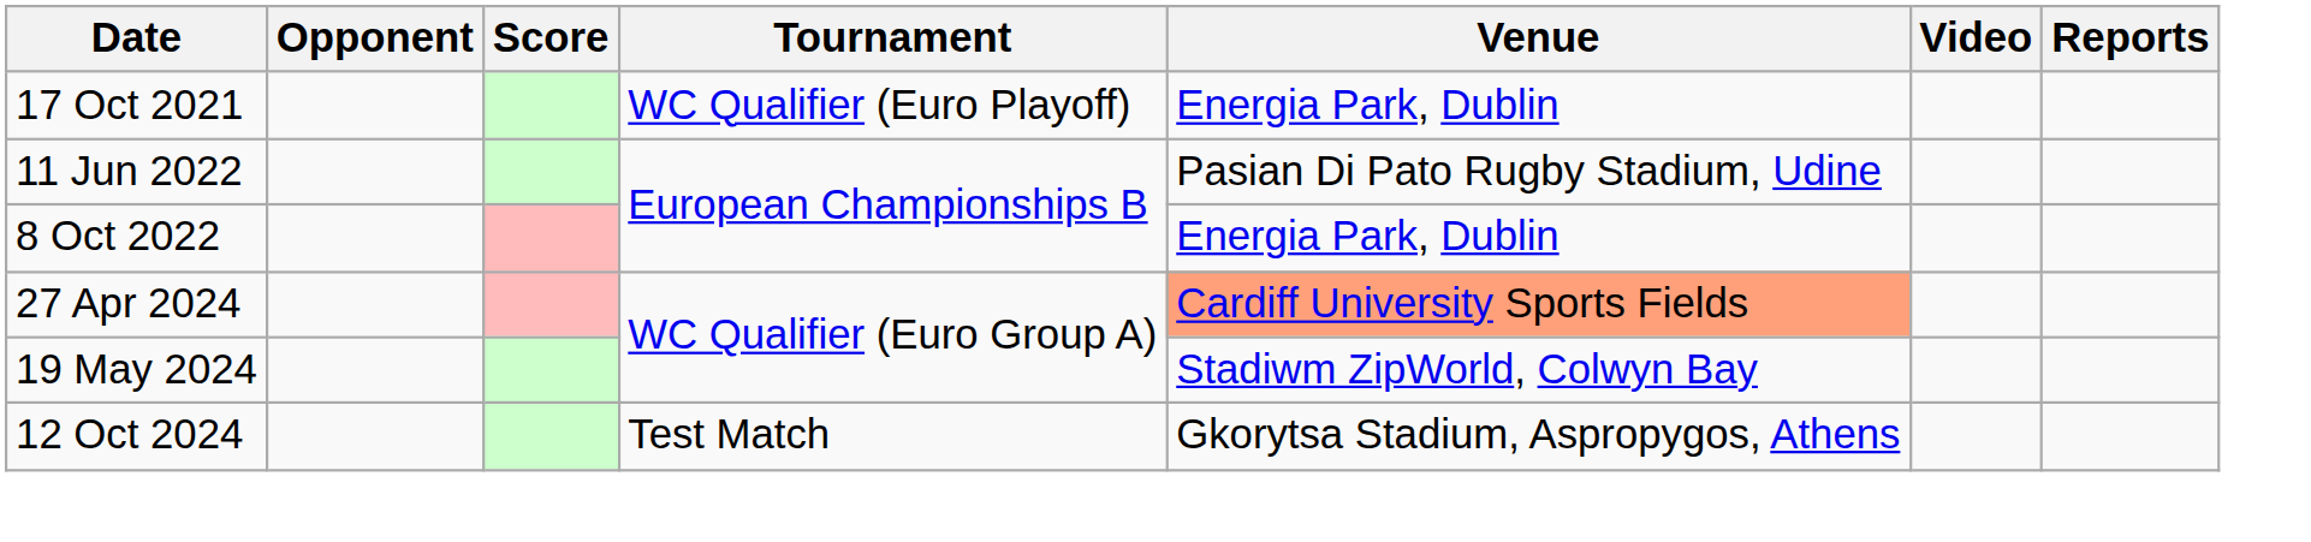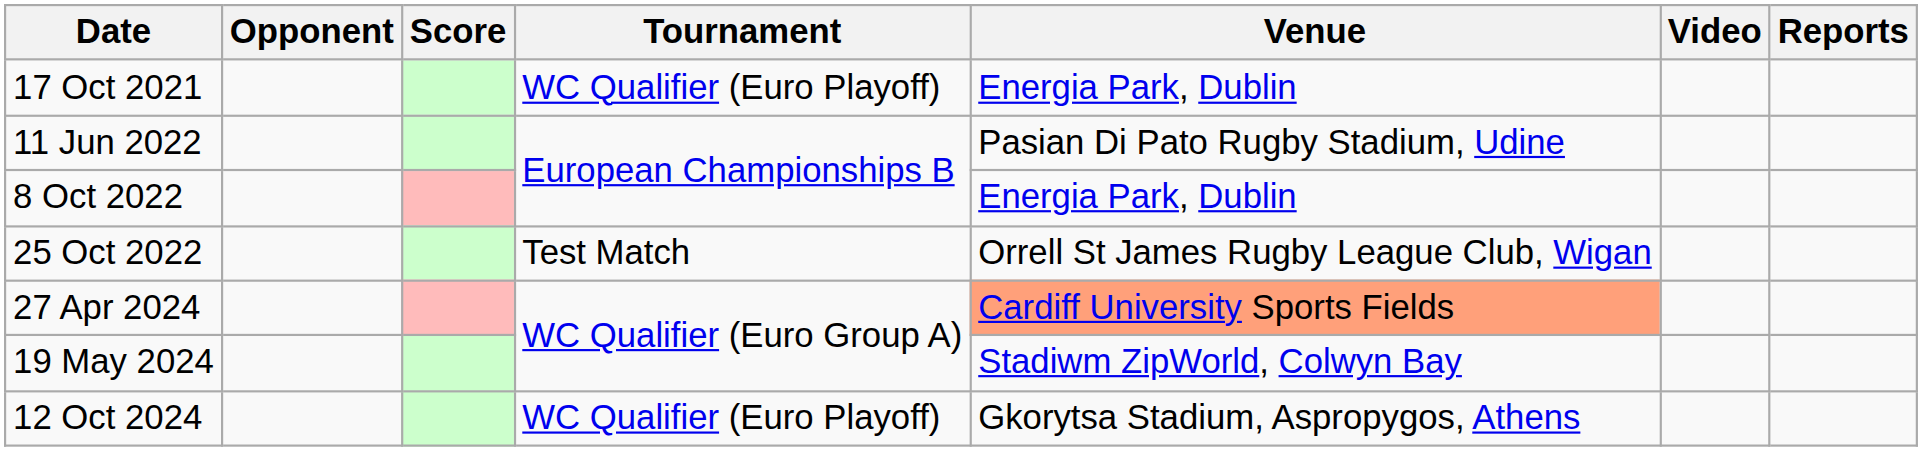 <table class=wikitable>
 <tr>
 <th>Date</th>
 <th>Opponent</th>
 <th>Score</th>
 <th>Tournament</th>
 <th>Venue</th>
 <th>Video</th>
 <th>Reports</th>
 </tr>
 <tr>
 <td>17 Oct 2021</td>
 <td></td>
 <td bgcolor="#CCFFCC"></td>
 <td><a href='#'>WC Qualifier</a> (Euro Playoff)</td>
 <td> <a href='#'>Energia Park</a>, <a href='#'>Dublin</a></td>
 <td align=center></td>
 <td align=center></td>
 </tr>
 <tr>
 <td>11 Jun 2022</td>
 <td></td>
 <td bgcolor="#CCFFCC"></td>
 <td rowspan=2><a href='#'>European Championships B</a></td>
 <td> Pasian Di Pato Rugby Stadium, <a href='#'>Udine</a></td>
 <td align=center></td>
 <td align=center></td>
 </tr>
 <tr>
 <td>8 Oct 2022</td>
 <td></td>
 <td bgcolor="#FFBBBB"></td>
 <td> <a href='#'>Energia Park</a>, <a href='#'>Dublin</a></td>
 <td align=center></td>
 <td align=center></td>
 </tr>
 <tr>
+<td>25 Oct 2022</td>
+<td></td>
+<td bgcolor="#CCFFCC"></td>
+<td>Test Match</td>
+<td> Orrell St James Rugby League Club, <a href='#'>Wigan</a></td>
+<td align=center></td>
+<td align=center></td>
+</tr>
+<tr>
 <td>27 Apr 2024</td>
 <td></td>
 <td bgcolor="#FFBBBB"></td>
 <td rowspan=2><a href='#'>WC Qualifier</a> (Euro Group A)</td>
 <td style="background: lightsalmon;"> <a href='#'>Cardiff University</a> Sports Fields</td>
 <td align=center></td>
 <td align=center></td>
 </tr>
 <tr>
 <td>19 May 2024</td>
 <td></td>
 <td bgcolor="#CCFFCC"></td>
 <td> <a href='#'>Stadiwm ZipWorld</a>, <a href='#'>Colwyn Bay</a></td>
 <td align=center></td>
 <td align=center></td>
 </tr>
 <tr>
 <td>12 Oct 2024</td>
 <td></td>
 <td bgcolor="#CCFFCC"></td>
-<td>Test Match</td>
+<td><a href='#'>WC Qualifier</a> (Euro Playoff)</td>
 <td> Gkorytsa Stadium, Aspropygos, <a href='#'>Athens</a></td>
 <td align=center></td>
 <td align=center></td>
 </tr>
 </table>
